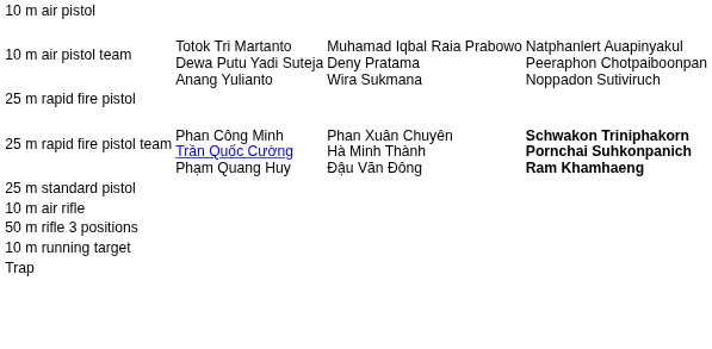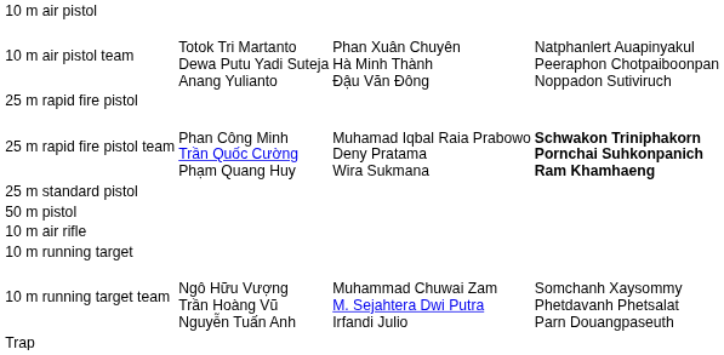 <table>
 <tr>
 <td>10 m air pistol</td>
 <td></td>
 <td></td>
 <td></td>
 </tr>
 <tr>
 <td>10 m air pistol team</td>
 <td><br>Totok Tri Martanto <br>Dewa Putu Yadi Suteja<br>Anang Yulianto</td>
-<td><br>Muhamad Iqbal Raia Prabowo<br>Deny Pratama<br>Wira Sukmana</td>
+<td><br>Phan Xuân Chuyên <br>Hà Minh Thành<br>Đậu Văn Đông</td>
 <td><br>Natphanlert Auapinyakul<br>Peeraphon Chotpaiboonpan<br>Noppadon Sutiviruch</td>
 </tr>
 <tr>
 <td>25 m rapid fire pistol</td>
 <td></td>
 <td></td>
 <td></td>
 </tr>
 <tr>
 <td>25 m rapid fire pistol team</td>
 <td><br>Phan Công Minh<br><a href='#'>Trần Quốc Cường</a><br>Phạm Quang Huy</td>
-<td><br>Phan Xuân Chuyên <br>Hà Minh Thành<br>Đậu Văn Đông</td>
+<td><br>Muhamad Iqbal Raia Prabowo<br>Deny Pratama<br>Wira Sukmana</td>
 <td><strong><br>Schwakon Triniphakorn<br>Pornchai Suhkonpanich<br>Ram Khamhaeng</strong></td>
 </tr>
 <tr>
 <td>25 m standard pistol</td>
+<td></td>
+<td></td>
+<td></td>
+</tr>
+<tr>
+<td>50 m pistol</td>
 <td></td>
 <td></td>
 <td></td>
 </tr>
 <tr>
 <td>10 m air rifle</td>
 <td></td>
 <td></td>
 <td nowrap></td>
 </tr>
 <tr>
-<td>50 m rifle 3 positions</td>
-<td></td>
+<td>10 m running target</td>
+<td nowrap></td>
 <td></td>
 <td></td>
 </tr>
 <tr>
-<td>10 m running target</td>
-<td nowrap></td>
-<td></td>
-<td></td>
+<td>10 m running target team</td>
+<td><br>Ngô Hữu Vượng<br>Trần Hoàng Vũ<br>Nguyễn Tuấn Anh</td>
+<td><br>Muhammad Chuwai Zam<br><a href='#'>M. Sejahtera Dwi Putra</a><br>Irfandi Julio</td>
+<td><br>Somchanh Xaysommy<br>Phetdavanh Phetsalat<br>Parn Douangpaseuth</td>
 </tr>
 <tr>
 <td>Trap</td>
 <td></td>
 <td nowrap></td>
 <td></td>
 </tr>
 </table>
